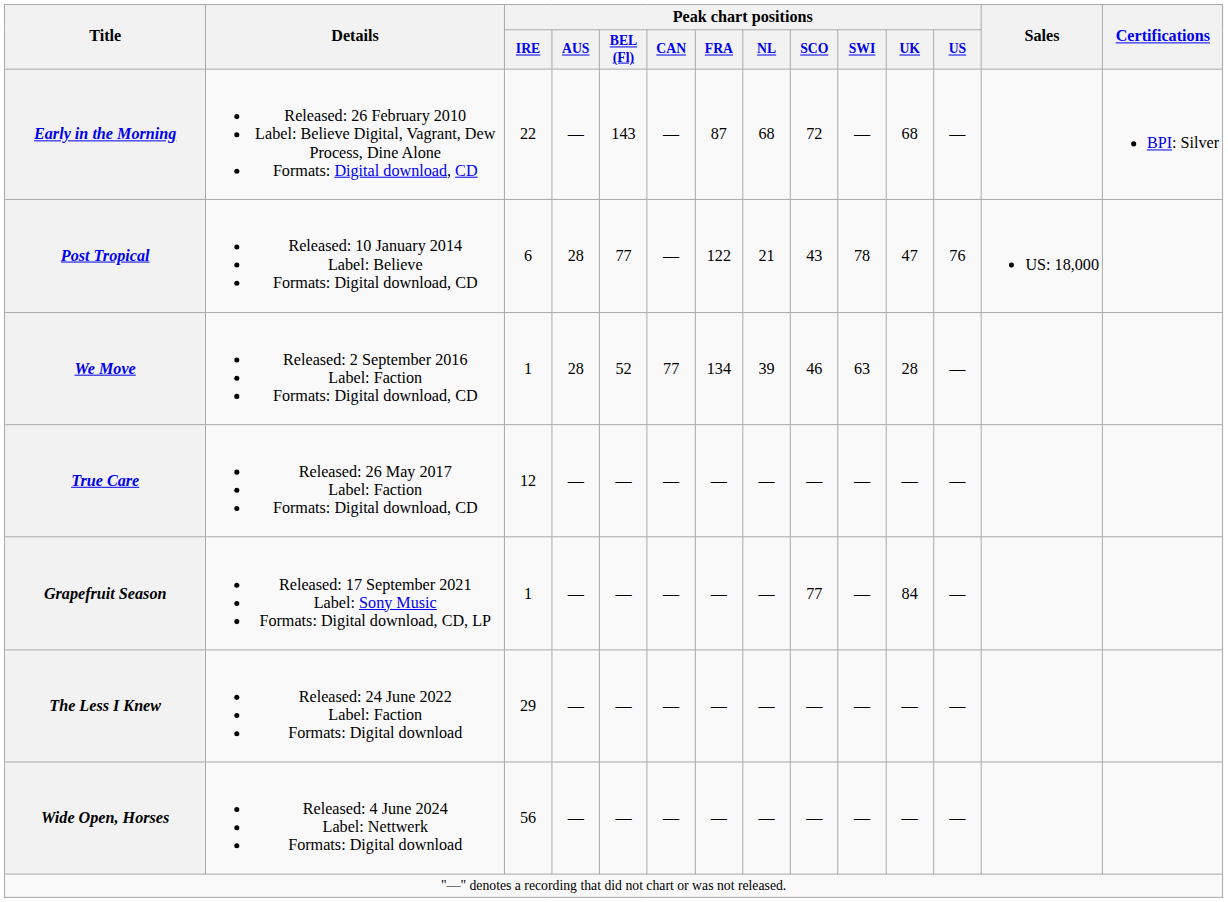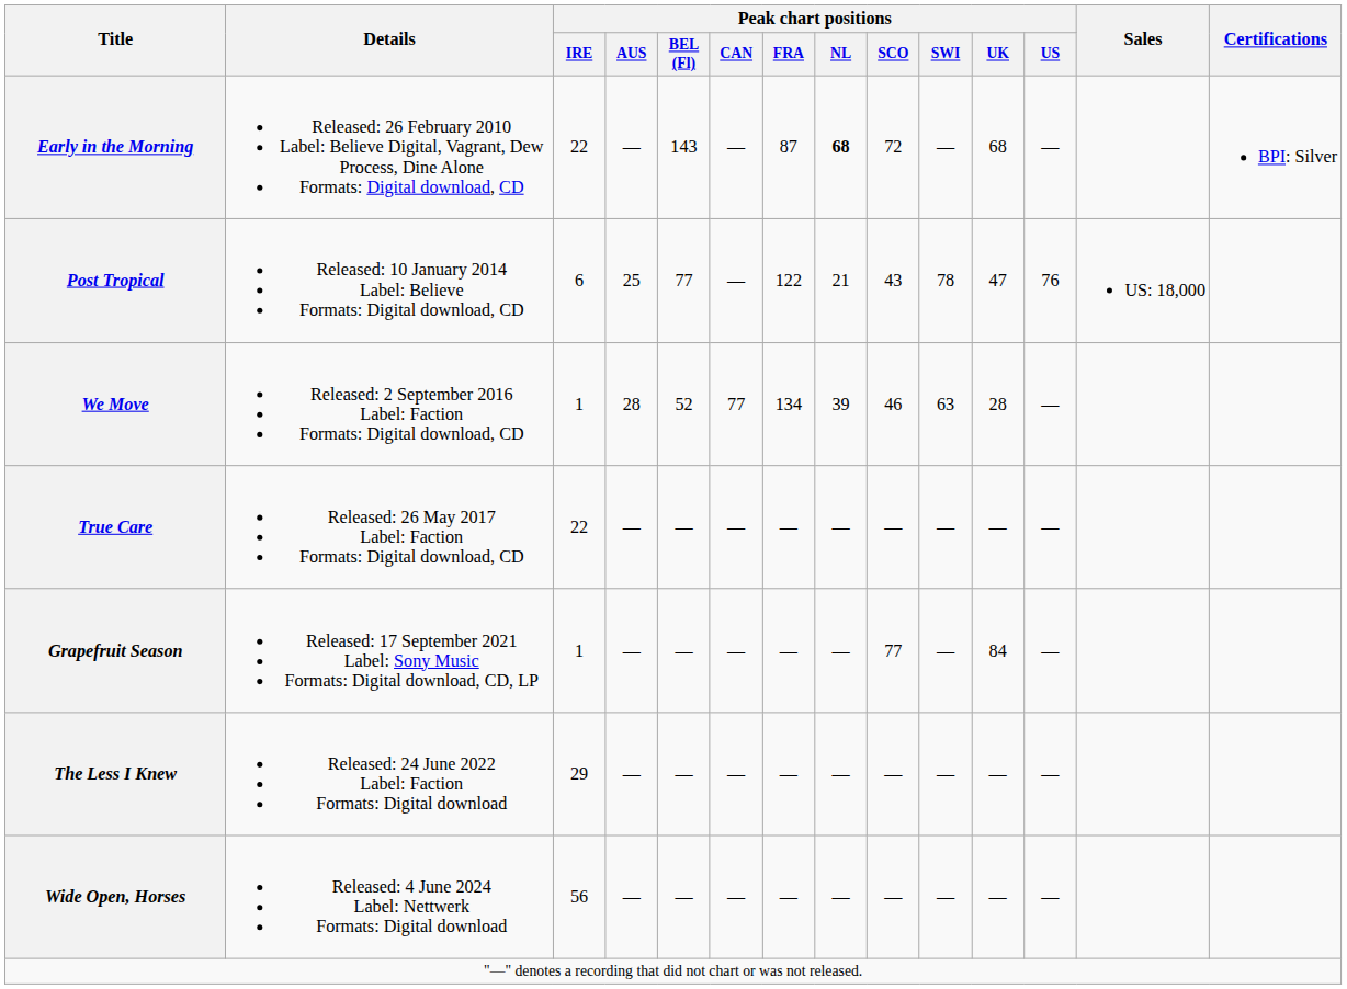 <table class="wikitable plainrowheaders" style="text-align:center;">
 <tr>
 <th scope="col" rowspan="2" style="width:12em;">Title</th>
 <th scope="col" rowspan="2" style="width:18em;">Details</th>
 <th scope="col" colspan="10">Peak chart positions</th>
 <th scope="col" rowspan="2">Sales</th>
 <th scope="col" rowspan="2"><a href='#'>Certifications</a></th>
 </tr>
 <tr>
 <th scope="col" style="width:3em;font-size:85%;"><a href='#'>IRE</a><br></th>
 <th scope="col" style="width:3em;font-size:85%;"><a href='#'>AUS</a><br></th>
 <th scope="col" style="width:3em;font-size:85%;"><a href='#'>BEL <br>(Fl)</a><br></th>
 <th scope="col" style="width:3em;font-size:85%;"><a href='#'>CAN</a><br></th>
 <th scope="col" style="width:3em;font-size:85%;"><a href='#'>FRA</a><br></th>
 <th scope="col" style="width:3em;font-size:85%;"><a href='#'>NL</a><br></th>
 <th scope="col" style="width:3em;font-size:85%;"><a href='#'>SCO</a><br></th>
 <th scope="col" style="width:3em;font-size:85%;"><a href='#'>SWI</a><br></th>
 <th scope="col" style="width:3em;font-size:85%;"><a href='#'>UK</a><br></th>
 <th scope="col" style="width:3em;font-size:85%;"><a href='#'>US</a><br></th>
 </tr>
 <tr>
 <th scope="row"><em><a href='#'>Early in the Morning</a></em></th>
 <td><br><ul><li>Released: 26 February 2010</li><li>Label: Believe Digital, Vagrant, Dew Process, Dine Alone</li><li>Formats: <a href='#'>Digital download</a>, <a href='#'>CD</a></li></ul></td>
 <td>22</td>
 <td>—</td>
 <td>143</td>
 <td>—</td>
 <td>87</td>
-<td>68</td>
+<td><strong>68</strong></td>
 <td>72</td>
 <td>—</td>
 <td>68</td>
 <td>—</td>
 <td></td>
 <td><br><ul><li><a href='#'>BPI</a>: Silver</li></ul></td>
 </tr>
 <tr>
 <th scope="row"><em><a href='#'>Post Tropical</a></em></th>
 <td><br><ul><li>Released: 10 January 2014</li><li>Label: Believe</li><li>Formats: Digital download, CD</li></ul></td>
 <td>6</td>
-<td>28</td>
+<td>25</td>
 <td>77</td>
 <td>—</td>
 <td>122</td>
 <td>21</td>
 <td>43</td>
 <td>78</td>
 <td>47</td>
 <td>76</td>
 <td><br><ul><li>US: 18,000</li></ul></td>
 <td></td>
 </tr>
 <tr>
 <th scope="row"><em><a href='#'>We Move</a></em></th>
 <td><br><ul><li>Released: 2 September 2016</li><li>Label: Faction</li><li>Formats: Digital download, CD</li></ul></td>
 <td>1</td>
 <td>28</td>
 <td>52</td>
 <td>77</td>
 <td>134</td>
 <td>39</td>
 <td>46</td>
 <td>63</td>
 <td>28</td>
 <td>—</td>
 <td></td>
 <td></td>
 </tr>
 <tr>
 <th scope="row"><em><a href='#'>True Care</a></em></th>
 <td><br><ul><li>Released: 26 May 2017</li><li>Label: Faction</li><li>Formats: Digital download, CD</li></ul></td>
-<td>12</td>
+<td>22</td>
 <td>—</td>
 <td>—</td>
 <td>—</td>
 <td>—</td>
 <td>—</td>
 <td>—</td>
 <td>—</td>
 <td>—</td>
 <td>—</td>
 <td></td>
 <td></td>
 </tr>
 <tr>
 <th scope="row"><em>Grapefruit Season</em></th>
 <td><br><ul><li>Released: 17 September 2021</li><li>Label: <a href='#'>Sony Music</a></li><li>Formats: Digital download, CD, LP</li></ul></td>
 <td>1</td>
 <td>—</td>
 <td>—</td>
 <td>—</td>
 <td>—</td>
 <td>—</td>
 <td>77</td>
 <td>—</td>
 <td>84</td>
 <td>—</td>
 <td></td>
 <td></td>
 </tr>
 <tr>
 <th scope="row"><em>The Less I Knew</em></th>
 <td><br><ul><li>Released: 24 June 2022</li><li>Label: Faction</li><li>Formats: Digital download</li></ul></td>
 <td>29</td>
 <td>—</td>
 <td>—</td>
 <td>—</td>
 <td>—</td>
 <td>—</td>
 <td>—</td>
 <td>—</td>
 <td>—</td>
 <td>—</td>
 <td></td>
 <td></td>
 </tr>
 <tr>
 <th scope="row"><em>Wide Open, Horses</em></th>
 <td><br><ul><li>Released: 4 June 2024</li><li>Label: Nettwerk</li><li>Formats: Digital download</li></ul></td>
 <td>56<br></td>
 <td>—</td>
 <td>—</td>
 <td>—</td>
 <td>—</td>
 <td>—</td>
 <td>—</td>
 <td>—</td>
 <td>—</td>
 <td>—</td>
 <td></td>
 <td></td>
 </tr>
 <tr>
 <td colspan="20" style="text-align:center; font-size:85%;">"—" denotes a recording that did not chart or was not released.</td>
 </tr>
 </table>
